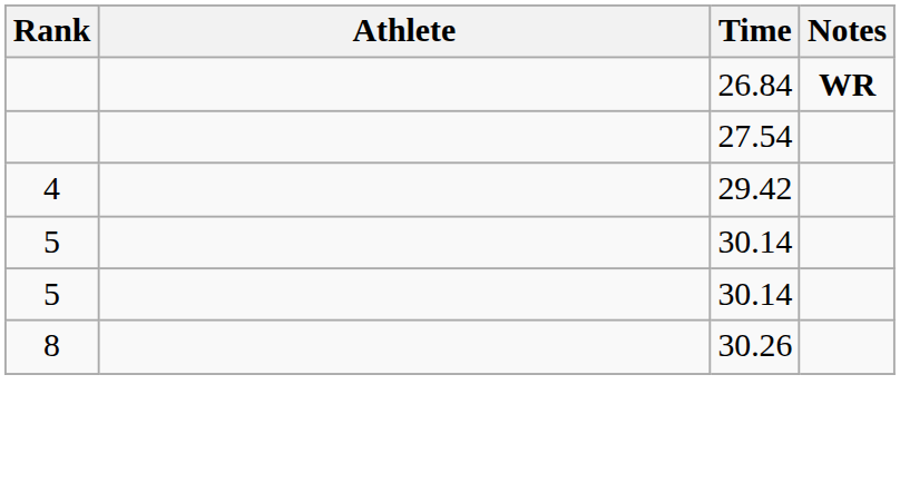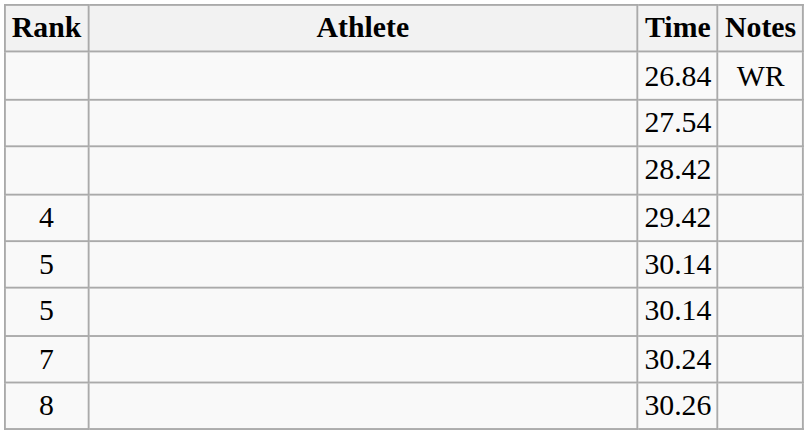 <table class="wikitable" style="text-align:center">
 <tr>
 <th>Rank</th>
 <th Style="width:18em">Athlete</th>
 <th>Time</th>
 <th>Notes</th>
 </tr>
 <tr>
 <td></td>
 <td style="text-align:left"></td>
 <td>26.84</td>
-<td><strong>WR</strong></td>
+<td>WR</td>
 </tr>
 <tr>
 <td></td>
 <td style="text-align:left"></td>
 <td>27.54</td>
+<td></td>
+</tr>
+<tr>
+<td></td>
+<td style="text-align:left"></td>
+<td>28.42</td>
 <td></td>
 </tr>
 <tr>
 <td>4</td>
 <td style="text-align:left"></td>
 <td>29.42</td>
 <td></td>
 </tr>
 <tr>
 <td>5</td>
 <td style="text-align:left"></td>
 <td>30.14</td>
 <td></td>
 </tr>
 <tr>
 <td>5</td>
 <td style="text-align:left"></td>
 <td>30.14</td>
 <td></td>
 </tr>
 <tr>
+<td>7</td>
+<td style="text-align:left"></td>
+<td>30.24</td>
+<td></td>
+</tr>
+<tr>
 <td>8</td>
 <td style="text-align:left"></td>
 <td>30.26</td>
 <td></td>
 </tr>
 </table>
